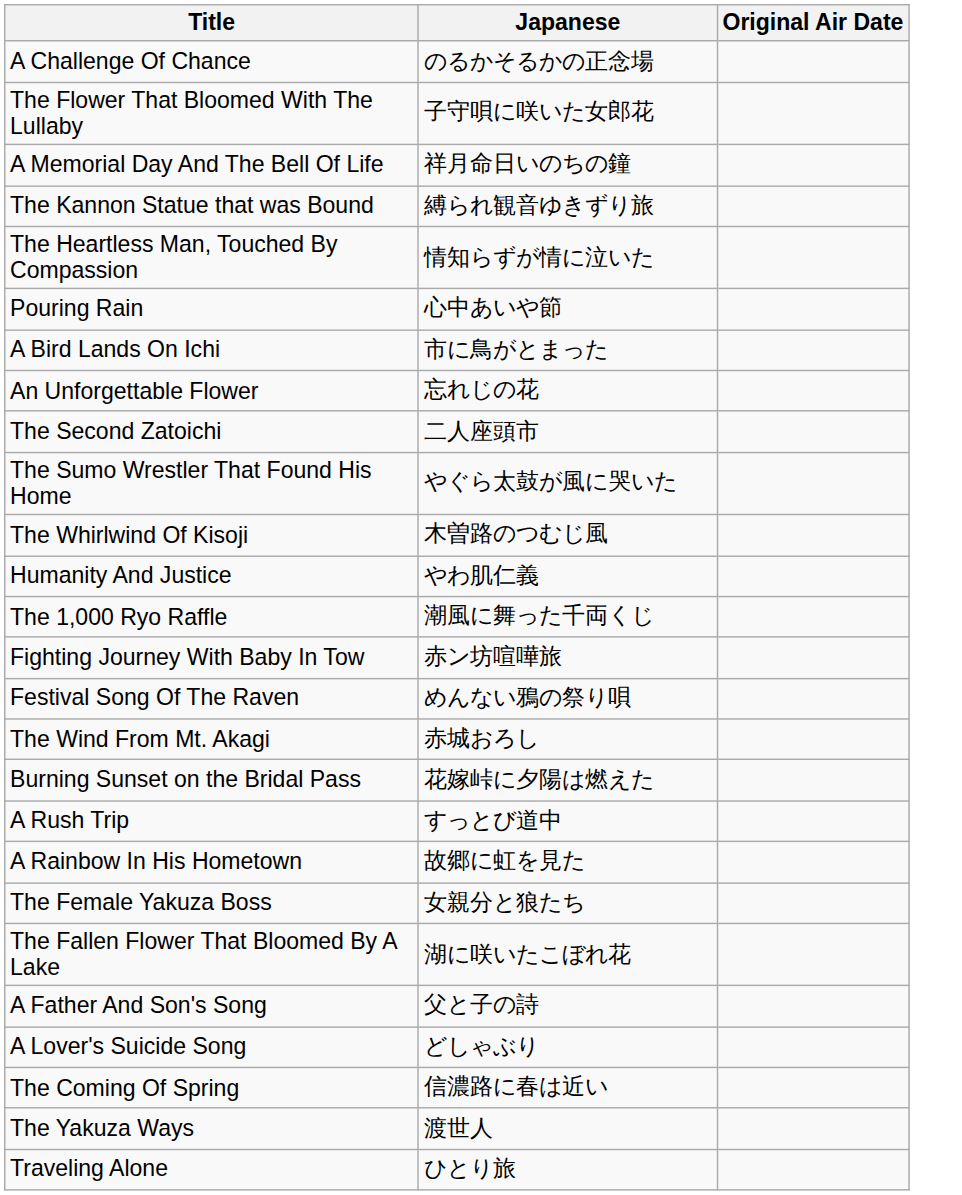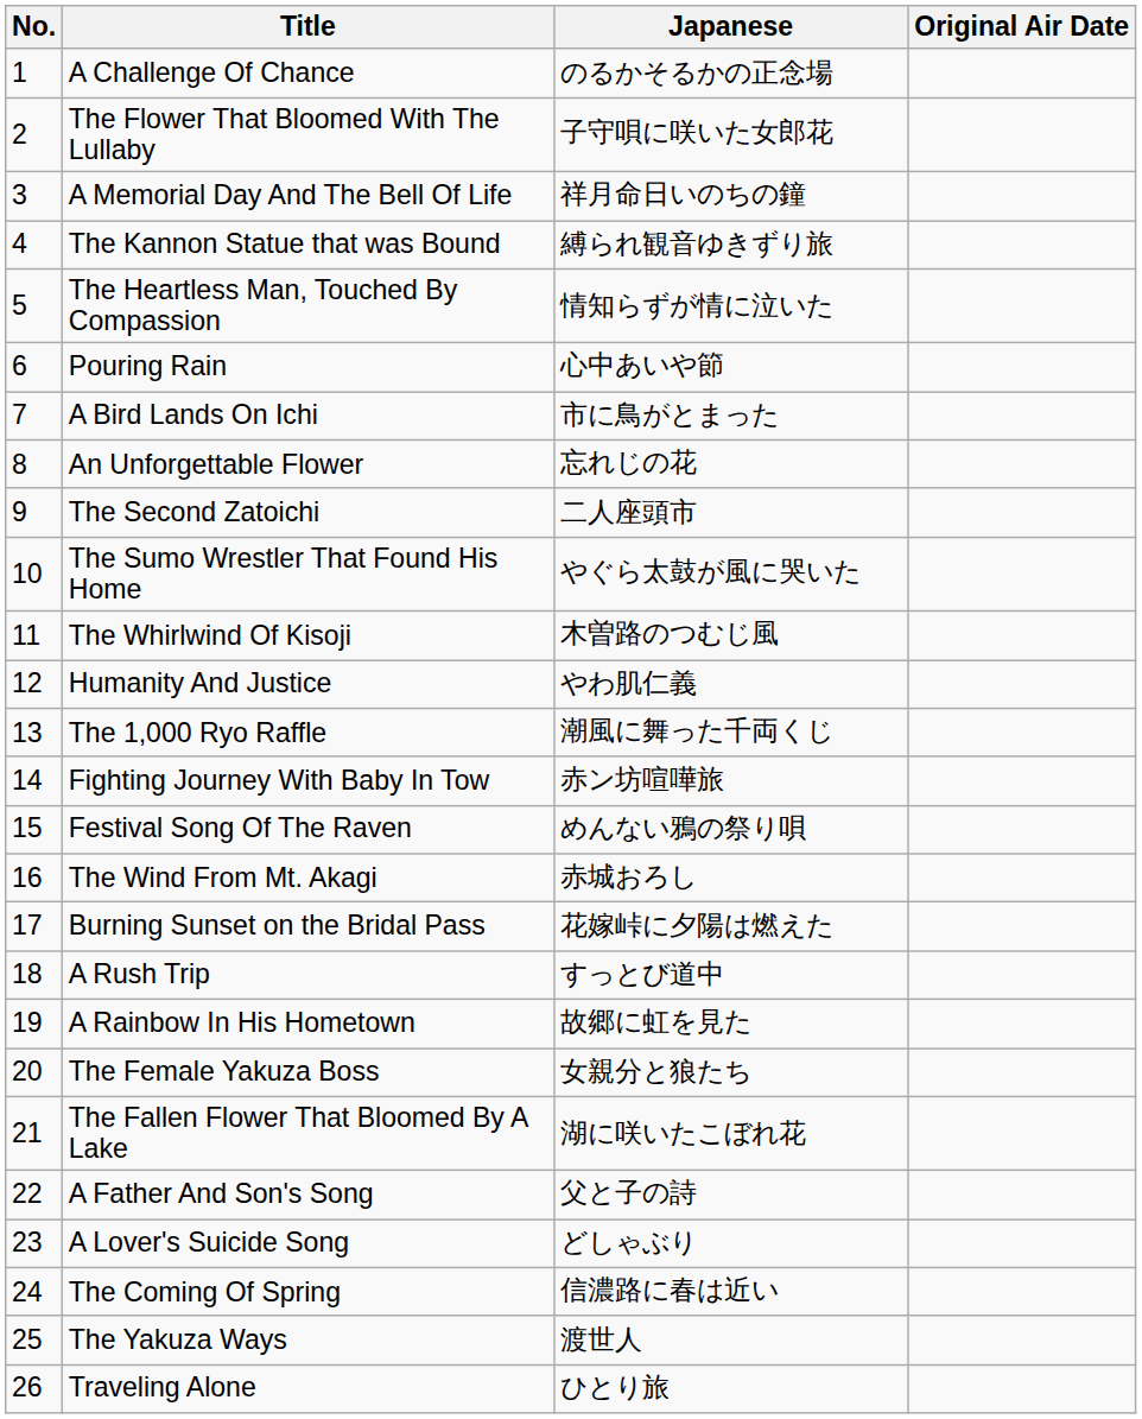 <table class="wikitable">
 <tr>
+<th>No.</th>
 <th width="280">Title</th>
 <th width="200">Japanese</th>
 <th width-"200">Original Air Date</th>
 </tr>
 <tr>
+<td>1</td>
 <td>A Challenge Of Chance</td>
 <td>のるかそるかの正念場</td>
 <td></td>
 </tr>
 <tr>
+<td>2</td>
 <td>The Flower That Bloomed With The Lullaby</td>
 <td>子守唄に咲いた女郎花</td>
 <td></td>
 </tr>
 <tr>
+<td>3</td>
 <td>A Memorial Day And The Bell Of Life</td>
 <td>祥月命日いのちの鐘</td>
 <td></td>
 </tr>
 <tr>
+<td>4</td>
 <td>The Kannon Statue that was Bound</td>
 <td>縛られ観音ゆきずり旅</td>
 <td></td>
 </tr>
 <tr>
+<td>5</td>
 <td>The Heartless Man, Touched By Compassion</td>
 <td>情知らずが情に泣いた</td>
 <td></td>
 </tr>
 <tr>
+<td>6</td>
 <td>Pouring Rain</td>
 <td>心中あいや節</td>
 <td></td>
 </tr>
 <tr>
+<td>7</td>
 <td>A Bird Lands On Ichi</td>
 <td>市に鳥がとまった</td>
 <td></td>
 </tr>
 <tr>
+<td>8</td>
 <td>An Unforgettable Flower</td>
 <td>忘れじの花</td>
 <td></td>
 </tr>
 <tr>
+<td>9</td>
 <td>The Second Zatoichi</td>
 <td>二人座頭市</td>
 <td></td>
 </tr>
 <tr>
+<td>10</td>
 <td>The Sumo Wrestler That Found His Home</td>
 <td>やぐら太鼓が風に哭いた</td>
 <td></td>
 </tr>
 <tr>
+<td>11</td>
 <td>The Whirlwind Of Kisoji</td>
 <td>木曽路のつむじ風</td>
 <td></td>
 </tr>
 <tr>
+<td>12</td>
 <td>Humanity And Justice</td>
 <td>やわ肌仁義</td>
 <td></td>
 </tr>
 <tr>
+<td>13</td>
 <td>The 1,000 Ryo Raffle</td>
 <td>潮風に舞った千両くじ</td>
 <td></td>
 </tr>
 <tr>
+<td>14</td>
 <td>Fighting Journey With Baby In Tow</td>
 <td>赤ン坊喧嘩旅</td>
 <td></td>
 </tr>
 <tr>
+<td>15</td>
 <td>Festival Song Of The Raven</td>
 <td>めんない鴉の祭り唄</td>
 <td></td>
 </tr>
 <tr>
+<td>16</td>
 <td>The Wind From Mt. Akagi</td>
 <td>赤城おろし</td>
 <td></td>
 </tr>
 <tr>
+<td>17</td>
 <td>Burning Sunset on the Bridal Pass</td>
 <td>花嫁峠に夕陽は燃えた</td>
 <td></td>
 </tr>
 <tr>
+<td>18</td>
 <td>A Rush Trip</td>
 <td>すっとび道中</td>
 <td></td>
 </tr>
 <tr>
+<td>19</td>
 <td>A Rainbow In His Hometown</td>
 <td>故郷に虹を見た</td>
 <td></td>
 </tr>
 <tr>
+<td>20</td>
 <td>The Female Yakuza Boss</td>
 <td>女親分と狼たち</td>
 <td></td>
 </tr>
 <tr>
+<td>21</td>
 <td>The Fallen Flower That Bloomed By A Lake</td>
 <td>湖に咲いたこぼれ花</td>
 <td></td>
 </tr>
 <tr>
+<td>22</td>
 <td>A Father And Son's Song</td>
 <td>父と子の詩</td>
 <td></td>
 </tr>
 <tr>
+<td>23</td>
 <td>A Lover's Suicide Song</td>
 <td>どしゃぶり</td>
 <td></td>
 </tr>
 <tr>
+<td>24</td>
 <td>The Coming Of Spring</td>
 <td>信濃路に春は近い</td>
 <td></td>
 </tr>
 <tr>
+<td>25</td>
 <td>The Yakuza Ways</td>
 <td>渡世人</td>
 <td></td>
 </tr>
 <tr>
+<td>26</td>
 <td>Traveling Alone</td>
 <td>ひとり旅</td>
 <td></td>
 </tr>
 </table>
